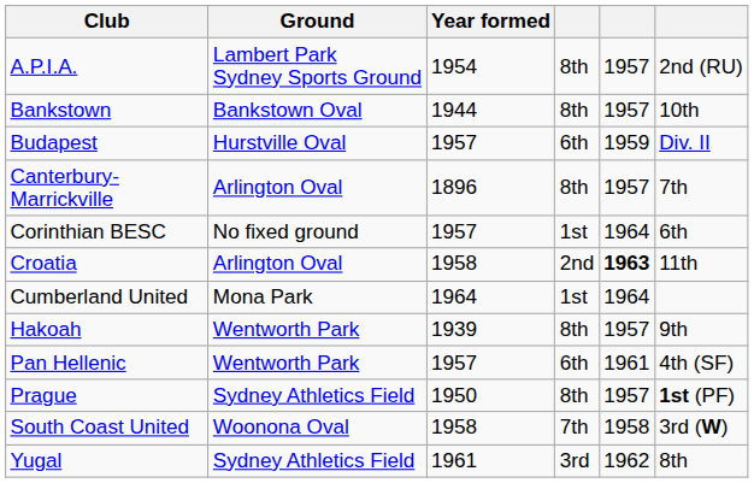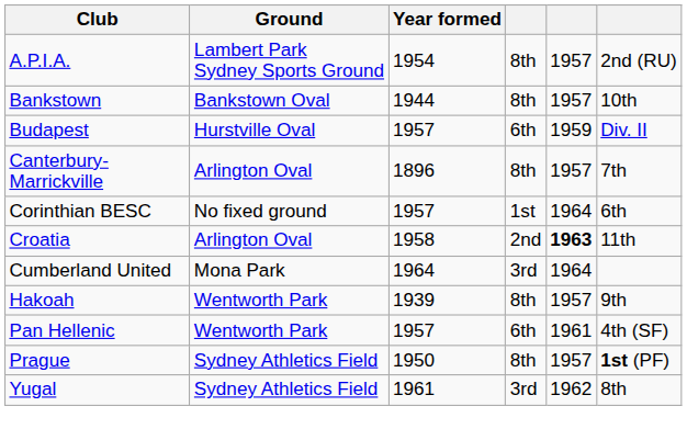 <table class="wikitable sortable defaultleft col4center col5center" style=>
 <tr>
 <th width="150px">Club</th>
 <th width=>Ground</th>
 <th width=>Year formed</th>
 <th width=></th>
 <th></th>
 <th></th>
 </tr>
 <tr>
 <td><a href='#'>A.P.I.A.</a></td>
 <td><a href='#'>Lambert Park</a> <br><a href='#'>Sydney Sports Ground</a></td>
 <td>1954</td>
 <td>8th</td>
 <td>1957</td>
 <td>2nd (RU)</td>
 </tr>
 <tr>
 <td><a href='#'>Bankstown</a></td>
 <td><a href='#'>Bankstown Oval</a></td>
 <td>1944</td>
 <td>8th</td>
 <td>1957</td>
 <td>10th</td>
 </tr>
 <tr>
 <td><a href='#'>Budapest</a></td>
 <td><a href='#'>Hurstville Oval</a></td>
 <td>1957</td>
 <td>6th</td>
 <td>1959</td>
 <td><a href='#'>Div. II</a></td>
 </tr>
 <tr>
 <td><a href='#'>Canterbury-Marrickville</a></td>
 <td><a href='#'>Arlington Oval</a></td>
 <td>1896</td>
 <td>8th</td>
 <td>1957</td>
 <td>7th</td>
 </tr>
 <tr>
 <td>Corinthian BESC</td>
 <td>No fixed ground</td>
 <td>1957</td>
 <td>1st</td>
 <td>1964</td>
 <td>6th</td>
 </tr>
 <tr>
 <td><a href='#'>Croatia</a></td>
 <td><a href='#'>Arlington Oval</a></td>
 <td>1958</td>
 <td>2nd</td>
 <td><strong>1963</strong></td>
 <td>11th</td>
 </tr>
 <tr>
 <td>Cumberland United</td>
 <td>Mona Park</td>
 <td>1964</td>
-<td>1st</td>
+<td>3rd</td>
 <td>1964</td>
 <td></td>
 </tr>
 <tr>
 <td><a href='#'>Hakoah</a></td>
 <td><a href='#'>Wentworth Park</a></td>
 <td>1939</td>
 <td>8th</td>
 <td>1957</td>
 <td>9th</td>
 </tr>
 <tr>
 <td><a href='#'>Pan Hellenic</a></td>
 <td><a href='#'>Wentworth Park</a></td>
 <td>1957</td>
 <td>6th</td>
 <td>1961</td>
 <td>4th (SF)</td>
 </tr>
 <tr>
 <td><a href='#'>Prague</a></td>
 <td><a href='#'>Sydney Athletics Field</a></td>
 <td>1950</td>
 <td>8th</td>
 <td>1957</td>
 <td><strong>1st</strong> (PF)</td>
 </tr>
 <tr>
-<td><a href='#'>South Coast United</a></td>
-<td><a href='#'>Woonona Oval</a></td>
-<td>1958</td>
-<td>7th</td>
-<td>1958</td>
-<td>3rd (<strong>W</strong>)</td>
-</tr>
-<tr>
 <td><a href='#'>Yugal</a></td>
 <td><a href='#'>Sydney Athletics Field</a></td>
 <td>1961</td>
 <td>3rd</td>
 <td>1962</td>
 <td>8th</td>
 </tr>
 </table>
